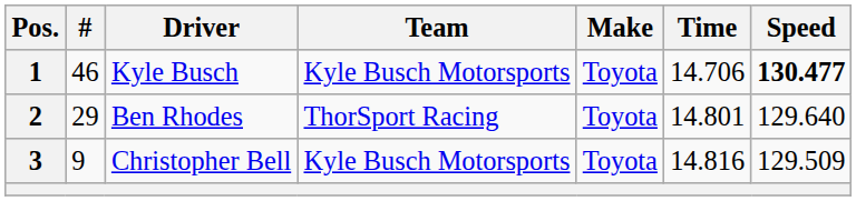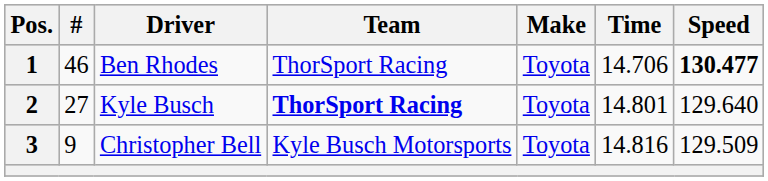 <table class="wikitable" style="font-size: 95%;">
 <tr>
 <th>Pos.</th>
 <th>#</th>
 <th>Driver</th>
 <th>Team</th>
 <th>Make</th>
 <th>Time</th>
 <th>Speed</th>
 </tr>
 <tr>
 <th>1</th>
 <td>46</td>
-<td><a href='#'>Kyle Busch</a></td>
-<td><a href='#'>Kyle Busch Motorsports</a></td>
+<td><a href='#'>Ben Rhodes</a></td>
+<td><a href='#'>ThorSport Racing</a></td>
 <td><a href='#'>Toyota</a></td>
 <td>14.706</td>
 <td><strong>130.477</strong></td>
 </tr>
 <tr>
 <th>2</th>
-<td>29</td>
-<td><a href='#'>Ben Rhodes</a></td>
-<td><a href='#'>ThorSport Racing</a></td>
+<td>27</td>
+<td><a href='#'>Kyle Busch</a></td>
+<td><strong><a href='#'>ThorSport Racing</a></strong></td>
 <td><a href='#'>Toyota</a></td>
 <td>14.801</td>
 <td>129.640</td>
 </tr>
 <tr>
 <th>3</th>
 <td>9</td>
 <td><a href='#'>Christopher Bell</a></td>
 <td><a href='#'>Kyle Busch Motorsports</a></td>
 <td><a href='#'>Toyota</a></td>
 <td>14.816</td>
 <td>129.509</td>
 </tr>
 <tr>
 <th colspan="7"></th>
 </tr>
 </table>
